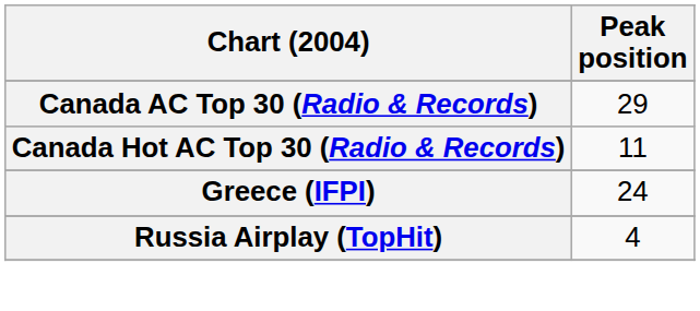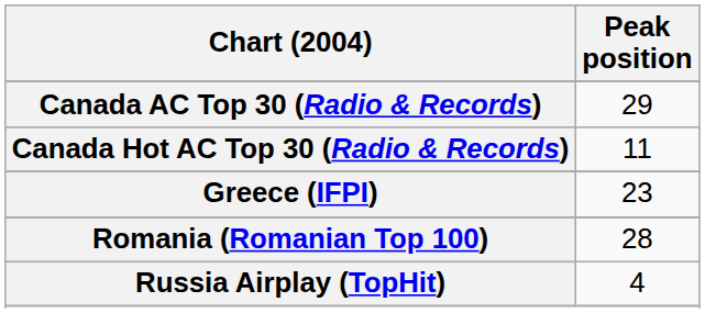 <table class="wikitable sortable plainrowheaders" style="text-align:center">
 <tr>
 <th>Chart (2004)</th>
 <th>Peak<br>position</th>
 </tr>
 <tr>
 </tr>
 <tr>
 </tr>
 <tr>
 </tr>
 <tr>
 <th scope="row">Canada AC Top 30 (<em><a href='#'>Radio & Records</a></em>)</th>
 <td>29</td>
 </tr>
 <tr>
 <th scope="row">Canada Hot AC Top 30 (<em><a href='#'>Radio & Records</a></em>)</th>
 <td>11</td>
 </tr>
 <tr>
 </tr>
 <tr>
 </tr>
 <tr>
 </tr>
 <tr>
 <th scope="row">Greece (<a href='#'>IFPI</a>)</th>
-<td>24</td>
+<td>23</td>
 </tr>
 <tr>
 </tr>
 <tr>
 </tr>
 <tr>
 </tr>
 <tr>
+</tr>
+<tr>
+<th scope="row">Romania (<a href='#'>Romanian Top 100</a>)</th>
+<td>28</td>
 </tr>
 <tr>
 <th scope="row">Russia Airplay (<a href='#'>TopHit</a>)</th>
 <td>4</td>
 </tr>
 <tr>
 </tr>
 <tr>
 </tr>
 <tr>
 </tr>
 <tr>
 </tr>
 <tr>
 </tr>
 </table>
